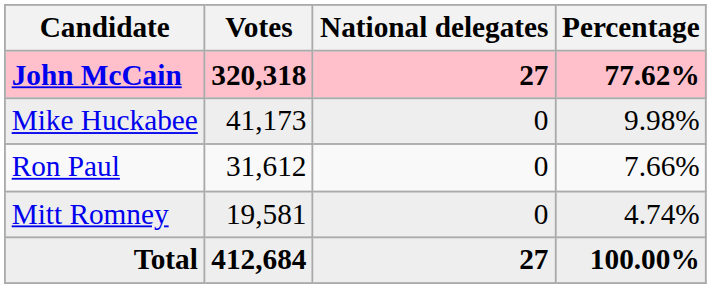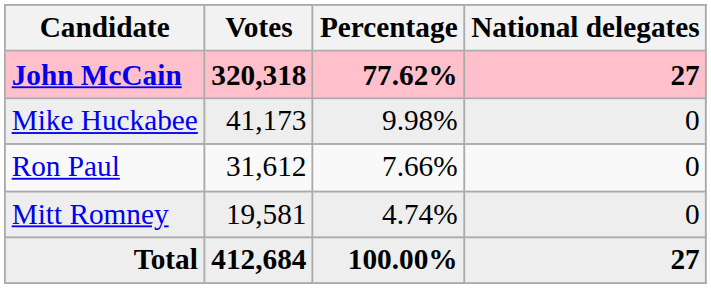 <table class="wikitable" style="text-align:right;">
 <tr>
 <th>Candidate</th>
 <th>Votes</th>
+<th>Percentage</th>
 <th>National delegates</th>
-<th>Percentage</th>
 </tr>
 <tr style="background:pink;">
 <td style="text-align:left;"><strong><a href='#'>John McCain</a></strong></td>
 <td><strong>320,318</strong></td>
+<td><strong>77.62%</strong></td>
 <td><strong>27</strong></td>
-<td><strong>77.62%</strong></td>
 </tr>
 <tr style="background:#eee;">
 <td style="text-align:left;"><a href='#'>Mike Huckabee</a></td>
 <td>41,173</td>
+<td>9.98%</td>
 <td>0</td>
-<td>9.98%</td>
 </tr>
 <tr>
 <td style="text-align:left;"><a href='#'>Ron Paul</a></td>
 <td>31,612</td>
+<td>7.66%</td>
 <td>0</td>
-<td>7.66%</td>
 </tr>
 <tr style="background:#eee;">
 <td style="text-align:left;"><a href='#'>Mitt Romney</a></td>
 <td>19,581</td>
+<td>4.74%</td>
 <td>0</td>
-<td>4.74%</td>
 </tr>
 <tr style="background:#eee;">
 <td><strong>Total</strong></td>
 <td><strong>412,684</strong></td>
+<td><strong>100.00%</strong></td>
 <td><strong>27</strong></td>
-<td><strong>100.00%</strong></td>
 </tr>
 </table>
